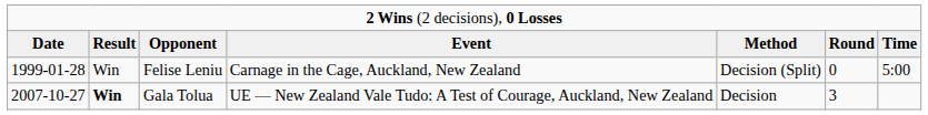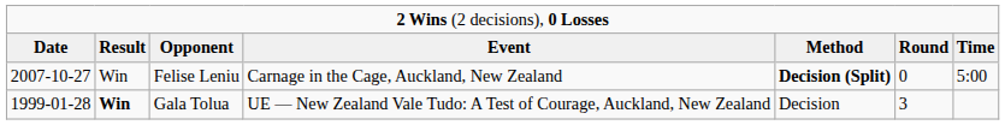 <table class="wikitable" style="margin:0.5em auto; font-size:85%">
 <tr>
 <td style="text-align: center" colspan=8><strong>2 Wins</strong> (2 decisions), <strong>0 Losses</strong></td>
 </tr>
 <tr>
 <td align="center" style="border-style: none none solid solid; background: #f0f0f0"><strong>Date</strong></td>
 <td align="center" style="border-style: none none solid solid; background: #f0f0f0"><strong>Result</strong></td>
 <td align="center" style="border-style: none none solid solid; background: #f0f0f0"><strong>Opponent</strong></td>
 <td align="center" style="border-style: none none solid solid; background: #f0f0f0"><strong>Event</strong></td>
 <td align="center" style="border-style: none none solid solid; background: #f0f0f0"><strong>Method</strong></td>
 <td align="center" style="border-style: none none solid solid; background: #f0f0f0"><strong>Round</strong></td>
 <td align="center" style="border-style: none none solid solid; background: #f0f0f0"><strong>Time</strong></td>
 </tr>
 <tr>
-<td>1999-01-28</td>
+<td>2007-10-27</td>
 <td>Win</td>
 <td> Felise Leniu</td>
 <td>Carnage in the Cage, Auckland, New Zealand</td>
-<td>Decision (Split)</td>
+<td><strong>Decision (Split)</strong></td>
 <td>0</td>
 <td>5:00</td>
 </tr>
 <tr>
-<td>2007-10-27</td>
+<td>1999-01-28</td>
 <td><strong> Win</strong></td>
 <td> Gala Tolua</td>
 <td>UE — New Zealand Vale Tudo: A Test of Courage, Auckland, New Zealand</td>
 <td>Decision</td>
 <td>3</td>
 <td></td>
 </tr>
 </table>
